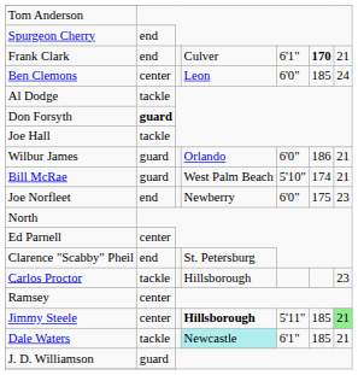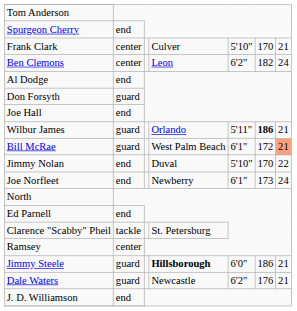 <table class="wikitable">
 <tr>
 </tr>
 <tr>
 <td>Tom Anderson</td>
 </tr>
 <tr>
 <td><a href='#'>Spurgeon Cherry</a></td>
 <td>end</td>
 </tr>
 <tr>
 <td>Frank Clark</td>
-<td>end</td>
+<td>center</td>
 <td></td>
 <td>Culver</td>
-<td>6'1"</td>
-<td><strong>170</strong></td>
+<td>5'10"</td>
+<td>170</td>
 <td>21</td>
 </tr>
 <tr>
 <td><a href='#'>Ben Clemons</a></td>
 <td>center</td>
 <td></td>
 <td><a href='#'>Leon</a></td>
-<td>6'0"</td>
-<td>185</td>
+<td>6'2"</td>
+<td>182</td>
 <td>24</td>
 </tr>
 <tr>
 <td>Al Dodge</td>
-<td>tackle</td>
+<td>end</td>
 </tr>
 <tr>
 <td>Don Forsyth</td>
-<td><strong>guard</strong></td>
+<td>guard</td>
 </tr>
 <tr>
 <td>Joe Hall</td>
-<td>tackle</td>
+<td>end</td>
 </tr>
 <tr>
 <td>Wilbur James</td>
 <td>guard</td>
 <td></td>
 <td><a href='#'>Orlando</a></td>
-<td>6'0"</td>
-<td>186</td>
+<td>5'11"</td>
+<td><strong>186</strong></td>
 <td>21</td>
 </tr>
 <tr>
 <td><a href='#'>Bill McRae</a></td>
 <td>guard</td>
 <td></td>
 <td>West Palm Beach</td>
+<td>6'1"</td>
+<td>172</td>
+<td style="background: lightsalmon;">21</td>
+</tr>
+<tr>
+<td>Jimmy Nolan</td>
+<td>end</td>
+<td></td>
+<td>Duval</td>
 <td>5'10"</td>
-<td>174</td>
-<td>21</td>
+<td>170</td>
+<td>22</td>
 </tr>
 <tr>
 <td>Joe Norfleet</td>
 <td>end</td>
 <td></td>
 <td>Newberry</td>
-<td>6'0"</td>
-<td>175</td>
-<td>23</td>
+<td>6'1"</td>
+<td>173</td>
+<td>24</td>
 </tr>
 <tr>
 <td>North</td>
 </tr>
 <tr>
 <td>Ed Parnell</td>
-<td>center</td>
+<td>end</td>
 </tr>
 <tr>
 <td>Clarence "Scabby" Pheil</td>
-<td>end</td>
+<td>tackle</td>
 <td></td>
 <td>St. Petersburg</td>
-</tr>
-<tr>
-<td><a href='#'>Carlos Proctor</a></td>
-<td>tackle</td>
-<td></td>
-<td>Hillsborough</td>
-<td></td>
-<td></td>
-<td>23</td>
 </tr>
 <tr>
 <td>Ramsey</td>
 <td>center</td>
 </tr>
 <tr>
 <td><a href='#'>Jimmy Steele</a></td>
-<td>center</td>
+<td>guard</td>
 <td></td>
 <td><strong>Hillsborough</strong></td>
-<td>5'11"</td>
-<td>185</td>
-<td style="background: lightgreen;">21</td>
+<td>6'0"</td>
+<td>186</td>
+<td>21</td>
 </tr>
 <tr>
 <td><a href='#'>Dale Waters</a></td>
-<td>tackle</td>
+<td>guard</td>
 <td></td>
-<td style="background: paleturquoise;">Newcastle</td>
-<td>6'1"</td>
-<td>185</td>
+<td>Newcastle</td>
+<td>6'2"</td>
+<td>176</td>
 <td>21</td>
 </tr>
 <tr>
 <td>J. D. Williamson</td>
-<td>guard</td>
+<td>end</td>
 </tr>
 <tr>
 </tr>
 </table>
